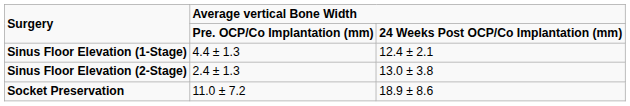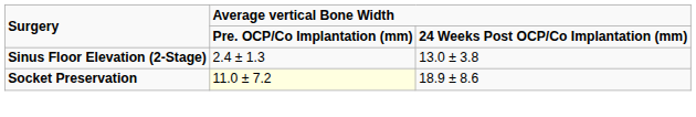 <table class="wikitable">
 <tr>
 <td rowspan="2"><strong>Surgery</strong></td>
 <td colspan="2"><strong>Average vertical Bone Width</strong></td>
 </tr>
 <tr>
 <td><strong>Pre. OCP/Co Implantation (mm)</strong></td>
 <td><strong>24 Weeks Post OCP/Co Implantation (mm)</strong></td>
 </tr>
 <tr>
-<td><strong>Sinus Floor Elevation (1-Stage)</strong></td>
-<td>4.4 ± 1.3</td>
-<td>12.4 ± 2.1</td>
-</tr>
-<tr>
 <td><strong>Sinus Floor Elevation (2-Stage)</strong></td>
 <td>2.4 ± 1.3</td>
 <td>13.0 ± 3.8</td>
 </tr>
 <tr>
 <td><strong>Socket Preservation</strong></td>
-<td>11.0 ± 7.2</td>
+<td style="background: lightyellow;">11.0 ± 7.2</td>
 <td>18.9 ± 8.6</td>
 </tr>
 </table>
